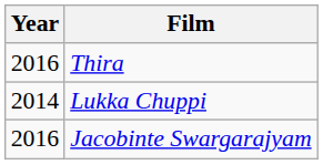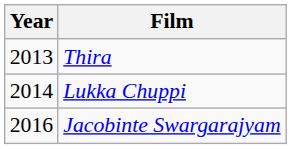 <table class="wikitable sortable">
 <tr>
 <th>Year</th>
 <th>Film</th>
 </tr>
 <tr>
-<td>2016</td>
+<td>2013</td>
 <td><em><a href='#'>Thira</a></em></td>
 </tr>
 <tr>
 <td>2014</td>
 <td><em><a href='#'>Lukka Chuppi</a></em></td>
 </tr>
 <tr>
 <td>2016</td>
 <td><em><a href='#'>Jacobinte Swargarajyam</a></em></td>
 </tr>
 </table>
